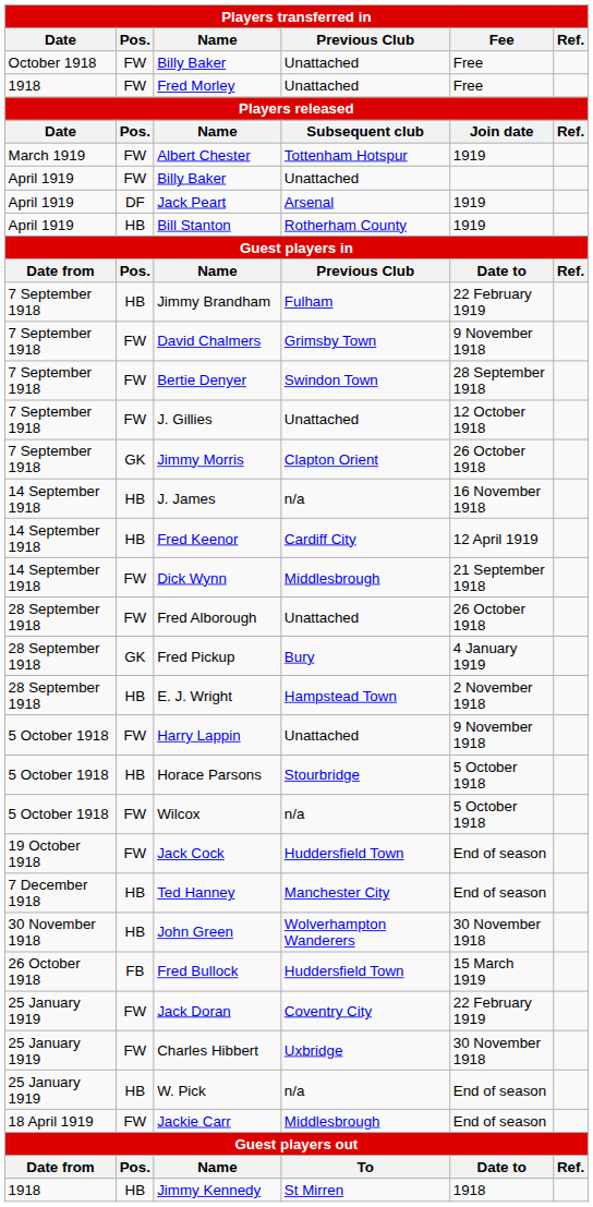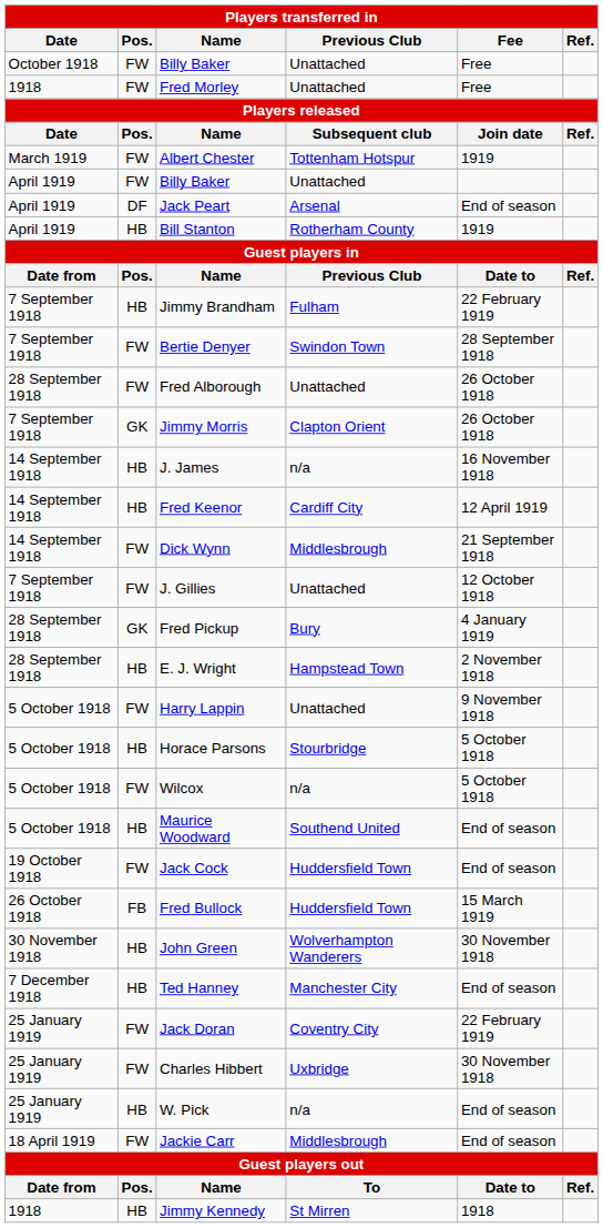 <table style="font-size:95%;" class="wikitable">
 <tr>
 <th style="background:#d00; color:white; text-align:center;" colspan="6">Players transferred in</th>
 </tr>
 <tr>
 <th style="width:140px;">Date</th>
 <th style="width:25px;">Pos.</th>
 <th style="width:175px;">Name</th>
 <th style="width:225px;">Previous Club</th>
 <th style="width:125px;">Fee</th>
 <th style="width:25px;">Ref.</th>
 </tr>
 <tr>
 <td>October 1918</td>
 <td style="text-align:center;">FW</td>
 <td> <a href='#'>Billy Baker</a></td>
 <td>Unattached</td>
 <td>Free</td>
 <td></td>
 </tr>
 <tr>
 <td>1918</td>
 <td style="text-align:center;">FW</td>
 <td> <a href='#'>Fred Morley</a></td>
 <td>Unattached</td>
 <td>Free</td>
 <td></td>
 </tr>
 <tr>
 <th style="background:#d00; color:white; text-align:center;" colspan="6">Players released</th>
 </tr>
 <tr>
 <th>Date</th>
 <th>Pos.</th>
 <th>Name</th>
 <th>Subsequent club</th>
 <th>Join date</th>
 <th>Ref.</th>
 </tr>
 <tr>
 <td>March 1919</td>
 <td style="text-align:center;">FW</td>
 <td> <a href='#'>Albert Chester</a></td>
 <td> <a href='#'>Tottenham Hotspur</a></td>
 <td>1919</td>
 <td></td>
 </tr>
 <tr>
 <td>April 1919</td>
 <td style="text-align:center;">FW</td>
 <td> <a href='#'>Billy Baker</a></td>
 <td>Unattached</td>
 <td></td>
 <td></td>
 </tr>
 <tr>
 <td>April 1919</td>
 <td style="text-align:center;">DF</td>
 <td> <a href='#'>Jack Peart</a></td>
 <td> <a href='#'>Arsenal</a></td>
-<td>1919</td>
+<td>End of season</td>
 <td></td>
 </tr>
 <tr>
 <td>April 1919</td>
 <td style="text-align:center;">HB</td>
 <td> <a href='#'>Bill Stanton</a></td>
 <td> <a href='#'>Rotherham County</a></td>
 <td>1919</td>
 <td></td>
 </tr>
 <tr>
 <th style="background:#d00; color:white; text-align:center;" colspan="6">Guest players in</th>
 </tr>
 <tr>
 <th>Date from</th>
 <th>Pos.</th>
 <th>Name</th>
 <th>Previous Club</th>
 <th>Date to</th>
 <th>Ref.</th>
 </tr>
 <tr>
 <td>7 September 1918</td>
 <td style="text-align:center;">HB</td>
 <td> Jimmy Brandham</td>
 <td> <a href='#'>Fulham</a></td>
 <td>22 February 1919</td>
 <td></td>
 </tr>
 <tr>
 <td>7 September 1918</td>
 <td style="text-align:center;">FW</td>
-<td> <a href='#'>David Chalmers</a></td>
-<td> <a href='#'>Grimsby Town</a></td>
-<td>9 November 1918</td>
-<td></td>
-</tr>
-<tr>
-<td>7 September 1918</td>
-<td style="text-align:center;">FW</td>
 <td> <a href='#'>Bertie Denyer</a></td>
 <td> <a href='#'>Swindon Town</a></td>
 <td>28 September 1918</td>
 <td></td>
 </tr>
 <tr>
-<td>7 September 1918</td>
+<td>28 September 1918</td>
 <td style="text-align:center;">FW</td>
-<td>J. Gillies</td>
+<td> Fred Alborough</td>
 <td>Unattached</td>
-<td>12 October 1918</td>
+<td>26 October 1918</td>
 <td></td>
 </tr>
 <tr>
 <td>7 September 1918</td>
 <td style="text-align:center;">GK</td>
 <td> <a href='#'>Jimmy Morris</a></td>
 <td> <a href='#'>Clapton Orient</a></td>
 <td>26 October 1918</td>
 <td></td>
 </tr>
 <tr>
 <td>14 September 1918</td>
 <td style="text-align:center;">HB</td>
 <td>J. James</td>
 <td>n/a</td>
 <td>16 November 1918</td>
 <td></td>
 </tr>
 <tr>
 <td>14 September 1918</td>
 <td style="text-align:center;">HB</td>
 <td> <a href='#'>Fred Keenor</a></td>
 <td> <a href='#'>Cardiff City</a></td>
 <td>12 April 1919</td>
 <td></td>
 </tr>
 <tr>
 <td>14 September 1918</td>
 <td style="text-align:center;">FW</td>
 <td> <a href='#'>Dick Wynn</a></td>
 <td> <a href='#'>Middlesbrough</a></td>
 <td>21 September 1918</td>
 <td></td>
 </tr>
 <tr>
-<td>28 September 1918</td>
+<td>7 September 1918</td>
 <td style="text-align:center;">FW</td>
-<td> Fred Alborough</td>
+<td>J. Gillies</td>
 <td>Unattached</td>
-<td>26 October 1918</td>
+<td>12 October 1918</td>
 <td></td>
 </tr>
 <tr>
 <td>28 September 1918</td>
 <td style="text-align:center;">GK</td>
 <td> Fred Pickup</td>
 <td> <a href='#'>Bury</a></td>
 <td>4 January 1919</td>
 <td></td>
 </tr>
 <tr>
 <td>28 September 1918</td>
 <td style="text-align:center;">HB</td>
 <td> E. J. Wright</td>
 <td> <a href='#'>Hampstead Town</a></td>
 <td>2 November 1918</td>
 <td></td>
 </tr>
 <tr>
 <td>5 October 1918</td>
 <td style="text-align:center;">FW</td>
 <td> <a href='#'>Harry Lappin</a></td>
 <td>Unattached</td>
 <td>9 November 1918</td>
 <td></td>
 </tr>
 <tr>
 <td>5 October 1918</td>
 <td style="text-align:center;">HB</td>
 <td> Horace Parsons</td>
 <td><a href='#'>Stourbridge</a></td>
 <td>5 October 1918</td>
 <td></td>
 </tr>
 <tr>
 <td>5 October 1918</td>
 <td style="text-align:center;">FW</td>
 <td>Wilcox</td>
 <td>n/a</td>
 <td>5 October 1918</td>
 <td></td>
 </tr>
 <tr>
+<td>5 October 1918</td>
+<td style="text-align:center;">HB</td>
+<td> <a href='#'>Maurice Woodward</a></td>
+<td> <a href='#'>Southend United</a></td>
+<td>End of season</td>
+<td></td>
+</tr>
+<tr>
 <td>19 October 1918</td>
 <td style="text-align:center;">FW</td>
 <td> <a href='#'>Jack Cock</a></td>
 <td> <a href='#'>Huddersfield Town</a></td>
 <td>End of season</td>
 <td></td>
 </tr>
 <tr>
-<td>7 December 1918</td>
-<td style="text-align:center;">HB</td>
-<td> <a href='#'>Ted Hanney</a></td>
-<td> <a href='#'>Manchester City</a></td>
-<td>End of season</td>
+<td>26 October 1918</td>
+<td style="text-align:center;">FB</td>
+<td> <a href='#'>Fred Bullock</a></td>
+<td> <a href='#'>Huddersfield Town</a></td>
+<td>15 March 1919</td>
 <td></td>
 </tr>
 <tr>
 <td>30 November 1918</td>
 <td style="text-align:center;">HB</td>
 <td> <a href='#'>John Green</a></td>
 <td> <a href='#'>Wolverhampton Wanderers</a></td>
 <td>30 November 1918</td>
 <td></td>
 </tr>
 <tr>
-<td>26 October 1918</td>
-<td style="text-align:center;">FB</td>
-<td> <a href='#'>Fred Bullock</a></td>
-<td> <a href='#'>Huddersfield Town</a></td>
-<td>15 March 1919</td>
+<td>7 December 1918</td>
+<td style="text-align:center;">HB</td>
+<td> <a href='#'>Ted Hanney</a></td>
+<td> <a href='#'>Manchester City</a></td>
+<td>End of season</td>
 <td></td>
 </tr>
 <tr>
 <td>25 January 1919</td>
 <td style="text-align:center;">FW</td>
 <td> <a href='#'>Jack Doran</a></td>
 <td> <a href='#'>Coventry City</a></td>
 <td>22 February 1919</td>
 <td></td>
 </tr>
 <tr>
 <td>25 January 1919</td>
 <td style="text-align:center;">FW</td>
 <td> Charles Hibbert</td>
 <td> <a href='#'>Uxbridge</a></td>
 <td>30 November 1918</td>
 <td></td>
 </tr>
 <tr>
 <td>25 January 1919</td>
 <td style="text-align:center;">HB</td>
 <td>W. Pick</td>
 <td>n/a</td>
 <td>End of season</td>
 <td></td>
 </tr>
 <tr>
 <td>18 April 1919</td>
 <td style="text-align:center;">FW</td>
 <td> <a href='#'>Jackie Carr</a></td>
 <td> <a href='#'>Middlesbrough</a></td>
 <td>End of season</td>
 <td></td>
 </tr>
 <tr>
 <th style="background:#d00; color:white; text-align:center;" colspan="6">Guest players out</th>
 </tr>
 <tr>
 <th>Date from</th>
 <th>Pos.</th>
 <th>Name</th>
 <th>To</th>
 <th>Date to</th>
 <th>Ref.</th>
 </tr>
 <tr>
 <td>1918</td>
 <td style="text-align:center;">HB</td>
 <td> <a href='#'>Jimmy Kennedy</a></td>
 <td> <a href='#'>St Mirren</a></td>
 <td>1918</td>
 <td></td>
 </tr>
 </table>
